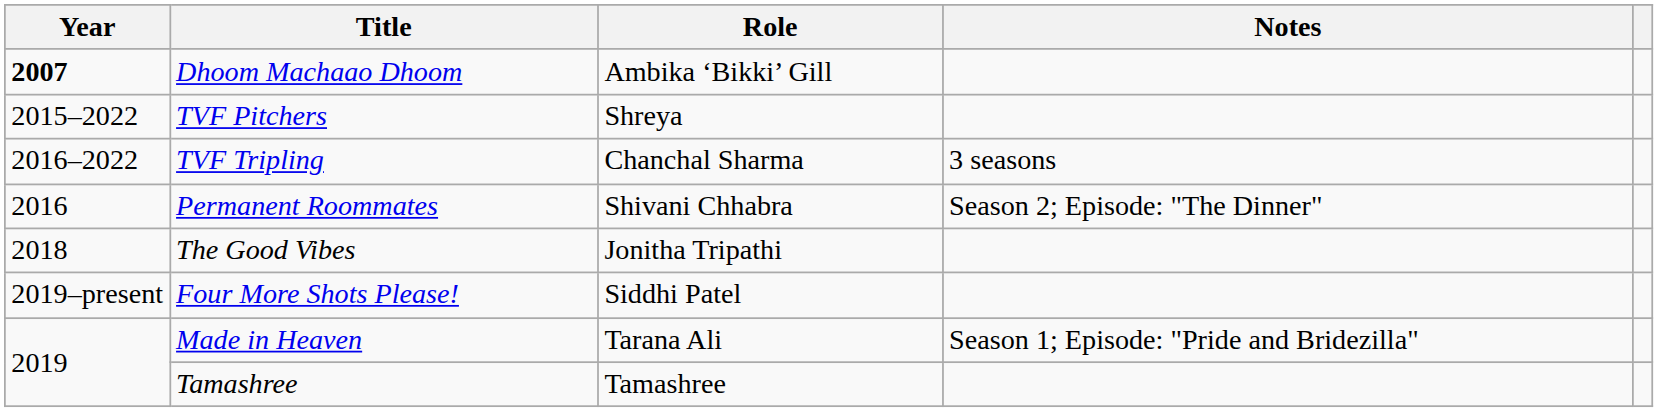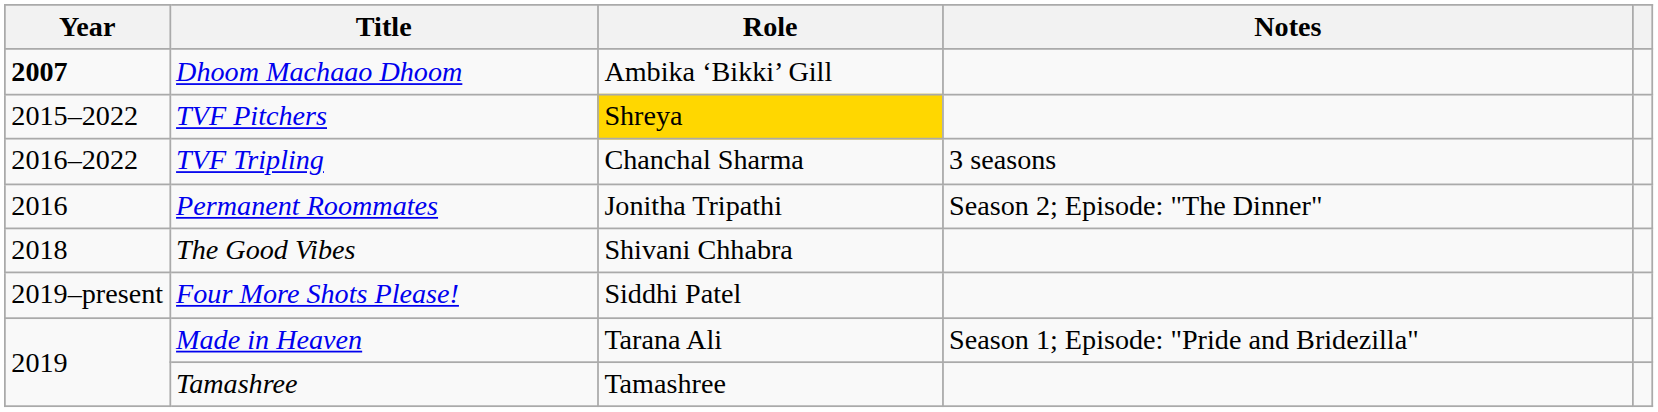 <table class="wikitable plainrowheaders sortable">
 <tr>
 <th scope="col" width="10%">Year</th>
 <th scope="col">Title</th>
 <th scope="col">Role</th>
 <th scope="col" class="unsortable">Notes</th>
 <th scope="col" class="unsortable"></th>
 </tr>
 <tr>
 <td><strong>2007</strong></td>
 <td><em><a href='#'>Dhoom Machaao Dhoom</a></em></td>
 <td>Ambika ‘Bikki’ Gill</td>
 <td></td>
 <td></td>
 </tr>
 <tr>
 <td>2015–2022</td>
 <td><em><a href='#'>TVF Pitchers</a></em></td>
-<td>Shreya</td>
+<td style="background: gold;">Shreya</td>
 <td></td>
 <td></td>
 </tr>
 <tr>
 <td>2016–2022</td>
 <td><em><a href='#'>TVF Tripling</a></em></td>
 <td>Chanchal Sharma</td>
 <td>3 seasons</td>
 <td></td>
 </tr>
 <tr>
 <td>2016</td>
 <td><em><a href='#'>Permanent Roommates</a></em></td>
-<td>Shivani Chhabra</td>
+<td>Jonitha Tripathi</td>
 <td>Season 2; Episode: "The Dinner"</td>
 <td></td>
 </tr>
 <tr>
 <td>2018</td>
 <td><em>The Good Vibes</em></td>
-<td>Jonitha Tripathi</td>
+<td>Shivani Chhabra</td>
 <td></td>
 <td></td>
 </tr>
 <tr>
 <td>2019–present</td>
 <td><em><a href='#'>Four More Shots Please!</a></em></td>
 <td>Siddhi Patel</td>
 <td></td>
 <td></td>
 </tr>
 <tr>
 <td rowspan="2">2019</td>
 <td><em><a href='#'>Made in Heaven</a></em></td>
 <td>Tarana Ali</td>
 <td>Season 1; Episode: "Pride and Bridezilla"</td>
 <td></td>
 </tr>
 <tr>
 <td><em>Tamashree</em></td>
 <td>Tamashree</td>
 <td></td>
 <td></td>
 </tr>
 </table>
